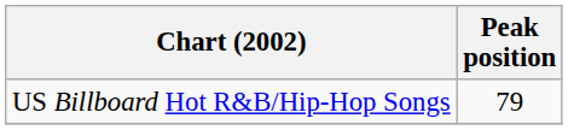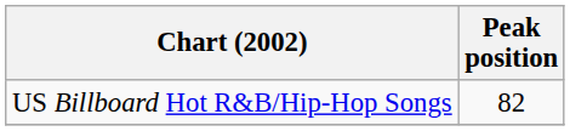 <table class="wikitable">
 <tr>
 <th>Chart (2002)</th>
 <th>Peak<br>position</th>
 </tr>
 <tr>
 <td>US <em>Billboard</em> <a href='#'>Hot R&B/Hip-Hop Songs</a></td>
-<td align="center">79</td>
+<td align="center">82</td>
 </tr>
 <tr>
 </tr>
 </table>
